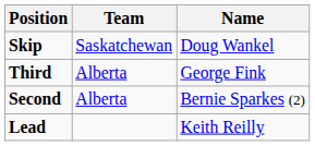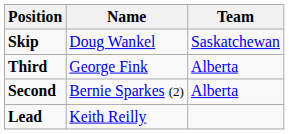 <table class="wikitable">
 <tr>
 <th><strong>Position</strong></th>
+<th><strong>Name</strong></th>
 <th><strong>Team</strong></th>
-<th><strong>Name</strong></th>
 </tr>
 <tr>
 <td><strong>Skip</strong></td>
+<td><a href='#'>Doug Wankel</a></td>
 <td><a href='#'>Saskatchewan</a></td>
-<td><a href='#'>Doug Wankel</a></td>
 </tr>
 <tr>
 <td><strong>Third</strong></td>
+<td><a href='#'>George Fink</a></td>
 <td><a href='#'>Alberta</a></td>
-<td><a href='#'>George Fink</a></td>
 </tr>
 <tr>
 <td><strong>Second</strong></td>
+<td><a href='#'>Bernie Sparkes</a> <small>(2)</small></td>
 <td><a href='#'>Alberta</a></td>
-<td><a href='#'>Bernie Sparkes</a> <small>(2)</small></td>
 </tr>
 <tr>
 <td><strong>Lead</strong></td>
+<td><a href='#'>Keith Reilly</a></td>
 <td></td>
-<td><a href='#'>Keith Reilly</a></td>
 </tr>
 </table>
